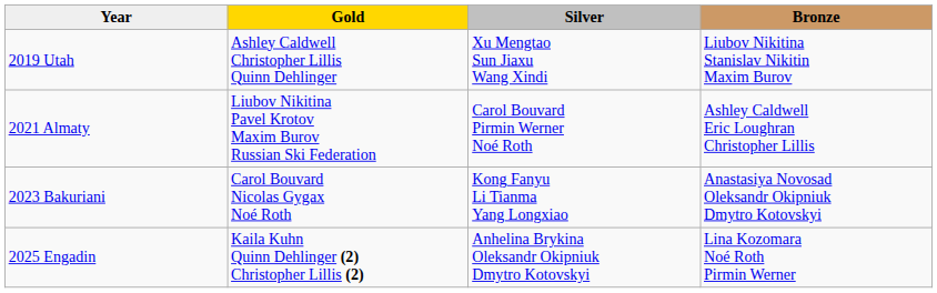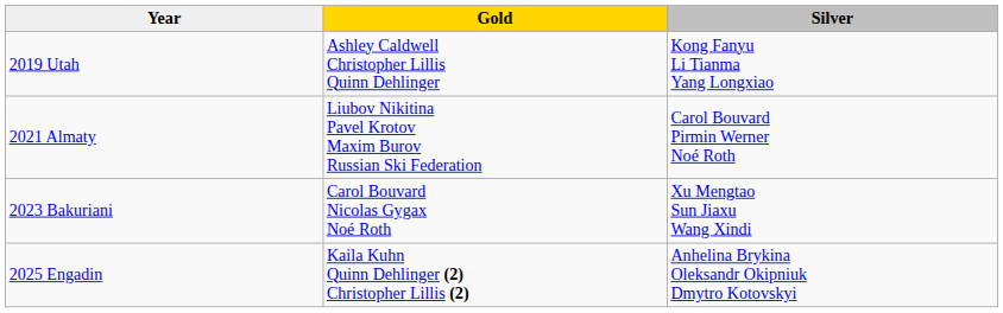 <table class="wikitable sortable" style="width:950px;">
 <tr>
 <th style="width:24%; background:#efefef;">Year</th>
 <th style="width:26%; background:gold">Gold</th>
 <th style="width:25%; background:silver">Silver</th>
-<th style="width:25%; background:#CC9966">Bronze</th>
 </tr>
 <tr>
 <td><a href='#'>2019 Utah</a></td>
 <td><a href='#'>Ashley Caldwell</a><br><a href='#'>Christopher Lillis</a><br><a href='#'>Quinn Dehlinger</a><br></td>
-<td><a href='#'>Xu Mengtao</a><br><a href='#'>Sun Jiaxu</a><br><a href='#'>Wang Xindi</a><br></td>
-<td><a href='#'>Liubov Nikitina</a><br><a href='#'>Stanislav Nikitin</a><br><a href='#'>Maxim Burov</a><br></td>
+<td><a href='#'>Kong Fanyu</a><br><a href='#'>Li Tianma</a><br><a href='#'>Yang Longxiao</a><br></td>
 </tr>
 <tr>
 <td><a href='#'>2021 Almaty</a></td>
 <td><a href='#'>Liubov Nikitina</a><br><a href='#'>Pavel Krotov</a><br><a href='#'>Maxim Burov</a><br> <a href='#'>Russian Ski Federation</a></td>
 <td><a href='#'>Carol Bouvard</a><br><a href='#'>Pirmin Werner</a><br><a href='#'>Noé Roth</a><br></td>
-<td><a href='#'>Ashley Caldwell</a><br><a href='#'>Eric Loughran</a><br><a href='#'>Christopher Lillis</a><br></td>
 </tr>
 <tr>
 <td><a href='#'>2023 Bakuriani</a></td>
 <td><a href='#'>Carol Bouvard</a><br><a href='#'>Nicolas Gygax</a><br><a href='#'>Noé Roth</a><br></td>
-<td><a href='#'>Kong Fanyu</a><br><a href='#'>Li Tianma</a><br><a href='#'>Yang Longxiao</a><br></td>
-<td><a href='#'>Anastasiya Novosad</a><br><a href='#'>Oleksandr Okipniuk</a><br><a href='#'>Dmytro Kotovskyi</a><br></td>
+<td><a href='#'>Xu Mengtao</a><br><a href='#'>Sun Jiaxu</a><br><a href='#'>Wang Xindi</a><br></td>
 </tr>
 <tr>
 <td><a href='#'>2025 Engadin</a></td>
 <td><a href='#'>Kaila Kuhn</a><br><a href='#'>Quinn Dehlinger</a> <strong>(2)</strong><br><a href='#'>Christopher Lillis</a> <strong>(2)</strong><br></td>
 <td><a href='#'>Anhelina Brykina</a><br><a href='#'>Oleksandr Okipniuk</a><br><a href='#'>Dmytro Kotovskyi</a><br></td>
-<td><a href='#'>Lina Kozomara</a><br><a href='#'>Noé Roth</a><br><a href='#'>Pirmin Werner</a><br></td>
 </tr>
 </table>
